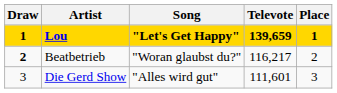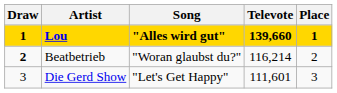 <table class="sortable wikitable" style="margin: 1em auto 1em auto; text-align:center">
 <tr>
 <th>Draw</th>
 <th>Artist</th>
 <th>Song</th>
 <th>Televote</th>
 <th>Place</th>
 </tr>
 <tr style="font-weight:bold; background:gold;">
 <td>1</td>
 <td align="left"><a href='#'>Lou</a></td>
-<td align="left">"Let's Get Happy"</td>
-<td>139,659</td>
+<td align="left">"Alles wird gut"</td>
+<td>139,660</td>
 <td>1</td>
 </tr>
 <tr>
 <td><strong>2</strong></td>
 <td align="left">Beatbetrieb</td>
 <td align="left">"Woran glaubst du?"</td>
-<td>116,217</td>
+<td>116,214</td>
 <td>2</td>
 </tr>
 <tr>
 <td>3</td>
 <td align="left"><a href='#'>Die Gerd Show</a></td>
-<td align="left">"Alles wird gut"</td>
+<td align="left">"Let's Get Happy"</td>
 <td>111,601</td>
 <td>3</td>
 </tr>
 </table>
